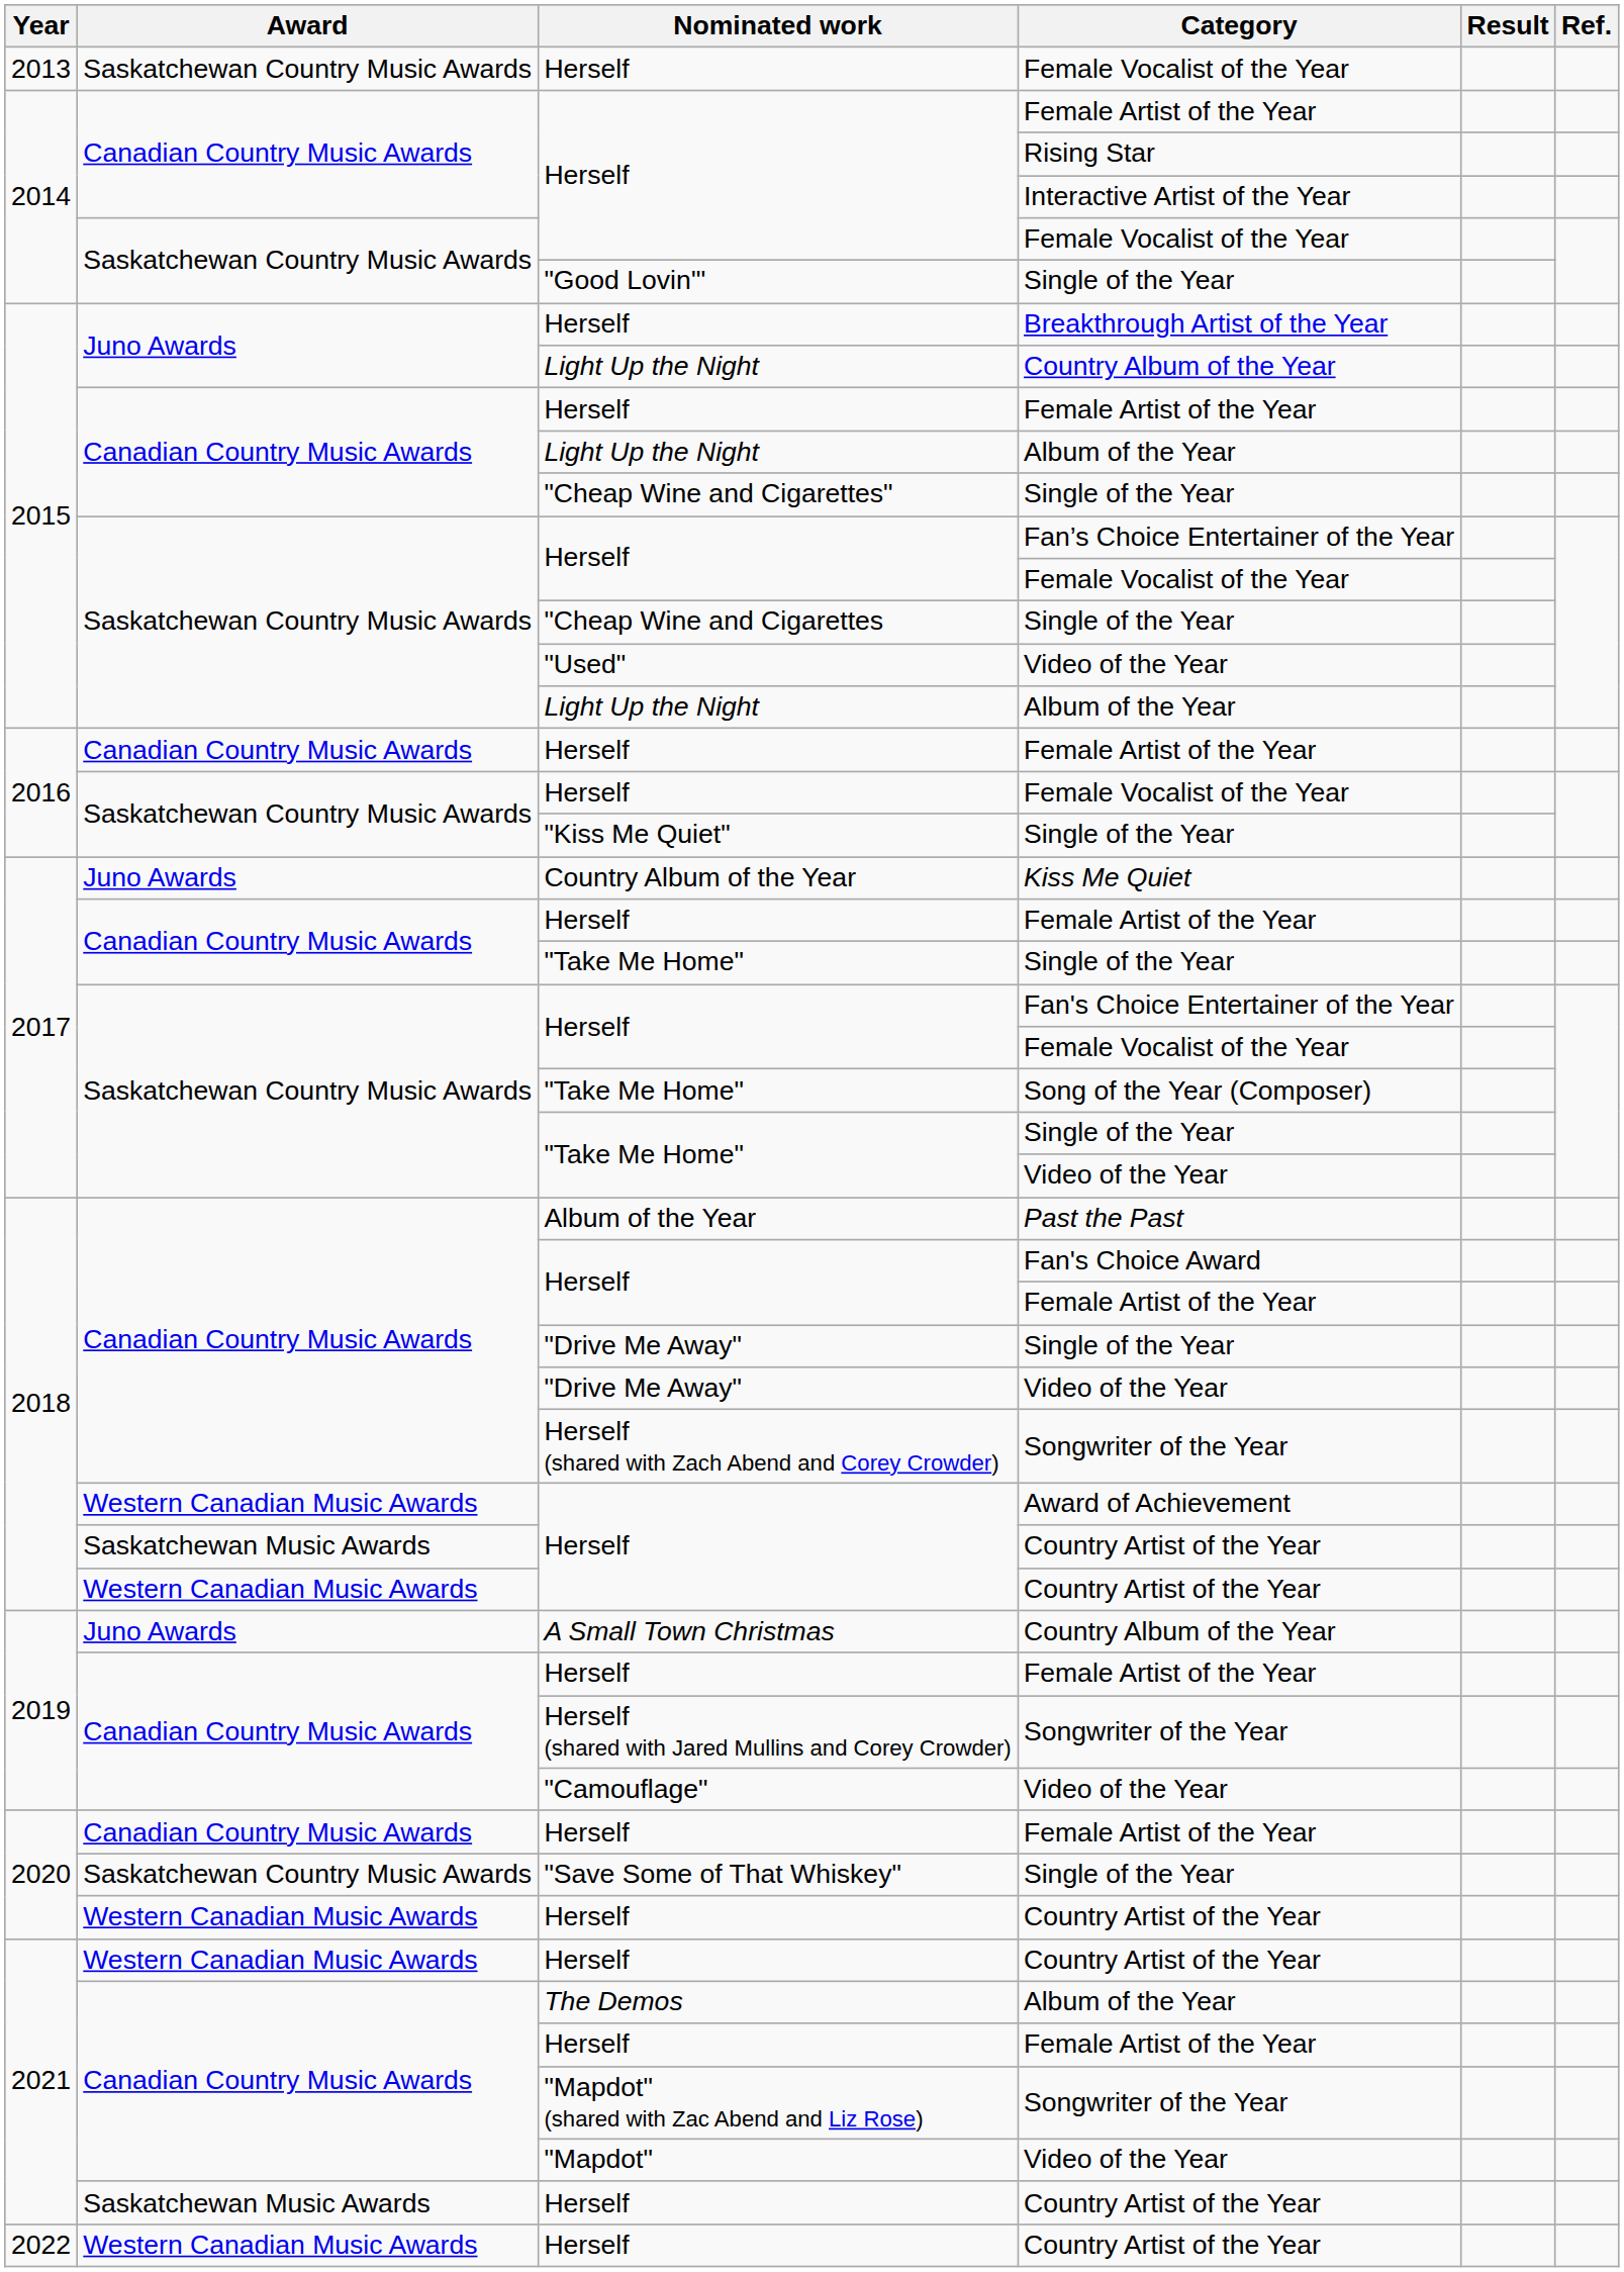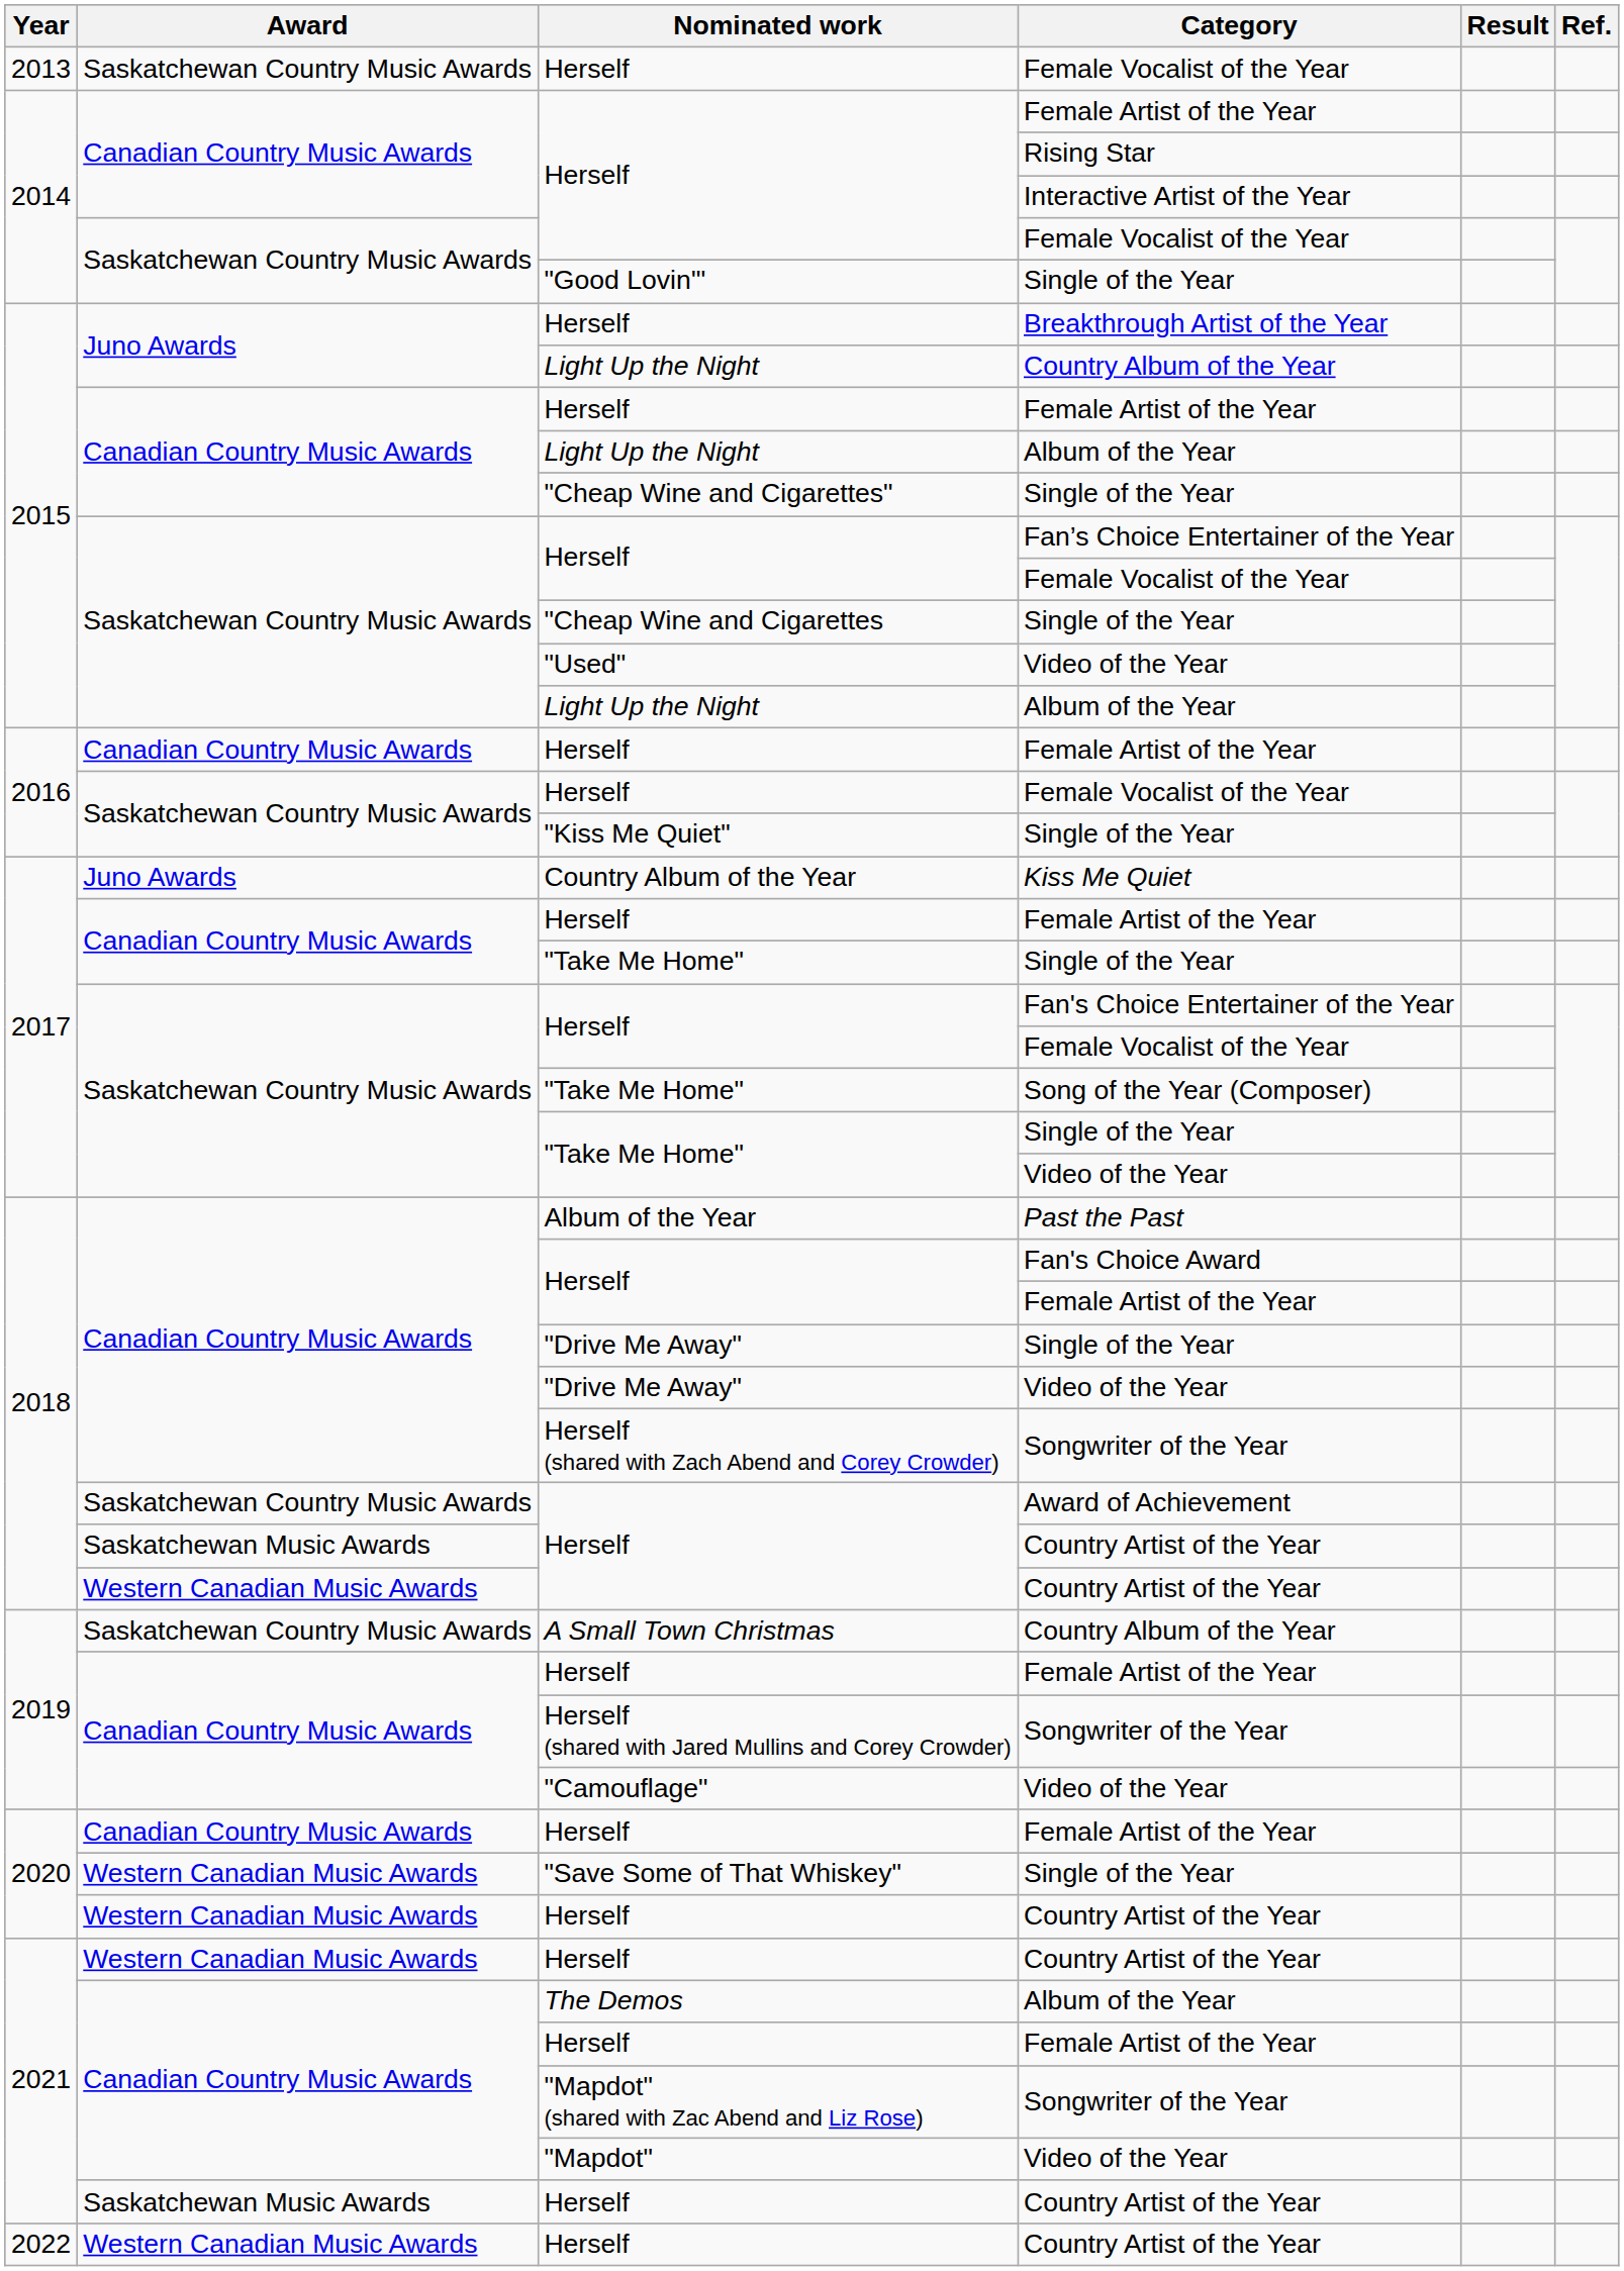 <table class="wikitable">
 <tr>
 <th>Year</th>
 <th>Award</th>
 <th>Nominated work</th>
 <th>Category</th>
 <th>Result</th>
 <th>Ref.</th>
 </tr>
 <tr>
 <td>2013</td>
 <td>Saskatchewan Country Music Awards</td>
 <td>Herself</td>
 <td>Female Vocalist of the Year</td>
 <td></td>
 <td></td>
 </tr>
 <tr>
 <td rowspan="5">2014</td>
 <td rowspan="3"><a href='#'>Canadian Country Music Awards</a></td>
 <td rowspan=4>Herself</td>
 <td>Female Artist of the Year</td>
 <td></td>
 <td></td>
 </tr>
 <tr>
 <td>Rising Star</td>
 <td></td>
 <td></td>
 </tr>
 <tr>
 <td>Interactive Artist of the Year</td>
 <td></td>
 <td></td>
 </tr>
 <tr>
 <td rowspan=2>Saskatchewan Country Music Awards</td>
 <td>Female Vocalist of the Year</td>
 <td></td>
 <td rowspan=2></td>
 </tr>
 <tr>
 <td>"Good Lovin'"</td>
 <td>Single of the Year</td>
 <td></td>
 </tr>
 <tr>
 <td rowspan="10">2015</td>
 <td rowspan="2"><a href='#'>Juno Awards</a></td>
 <td>Herself</td>
 <td><a href='#'>Breakthrough Artist of the Year</a></td>
 <td></td>
 <td></td>
 </tr>
 <tr>
 <td><em>Light Up the Night</em></td>
 <td><a href='#'>Country Album of the Year</a></td>
 <td></td>
 <td></td>
 </tr>
 <tr>
 <td rowspan="3"><a href='#'>Canadian Country Music Awards</a></td>
 <td>Herself</td>
 <td>Female Artist of the Year</td>
 <td></td>
 <td></td>
 </tr>
 <tr>
 <td><em>Light Up the Night</em></td>
 <td>Album of the Year</td>
 <td></td>
 <td></td>
 </tr>
 <tr>
 <td>"Cheap Wine and Cigarettes"</td>
 <td>Single of the Year</td>
 <td></td>
 <td></td>
 </tr>
 <tr>
 <td rowspan=5>Saskatchewan Country Music Awards</td>
 <td rowspan=2>Herself</td>
 <td>Fan’s Choice Entertainer of the Year</td>
 <td></td>
 <td rowspan=5></td>
 </tr>
 <tr>
 <td>Female Vocalist of the Year</td>
 <td></td>
 </tr>
 <tr>
 <td>"Cheap Wine and Cigarettes</td>
 <td>Single of the Year</td>
 <td></td>
 </tr>
 <tr>
 <td>"Used"</td>
 <td>Video of the Year</td>
 <td></td>
 </tr>
 <tr>
 <td><em>Light Up the Night</em></td>
 <td>Album of the Year</td>
 <td></td>
 </tr>
 <tr>
 <td rowspan=3>2016</td>
 <td><a href='#'>Canadian Country Music Awards</a></td>
 <td>Herself</td>
 <td>Female Artist of the Year</td>
 <td></td>
 <td></td>
 </tr>
 <tr>
 <td rowspan=2>Saskatchewan Country Music Awards</td>
 <td>Herself<br> </td>
 <td>Female Vocalist of the Year<br></td>
 <td></td>
 <td rowspan=2></td>
 </tr>
 <tr>
 <td>"Kiss Me Quiet"</td>
 <td>Single of the Year</td>
 <td></td>
 </tr>
 <tr>
 <td rowspan=8>2017</td>
 <td><a href='#'>Juno Awards</a></td>
 <td>Country Album of the Year</td>
 <td><em>Kiss Me Quiet</em></td>
 <td></td>
 <td></td>
 </tr>
 <tr>
 <td rowspan=2><a href='#'>Canadian Country Music Awards</a></td>
 <td>Herself</td>
 <td>Female Artist of the Year</td>
 <td></td>
 <td></td>
 </tr>
 <tr>
 <td>"Take Me Home"</td>
 <td>Single of the Year</td>
 <td></td>
 <td></td>
 </tr>
 <tr>
 <td rowspan=5>Saskatchewan Country Music Awards</td>
 <td rowspan=2>Herself</td>
 <td>Fan's Choice Entertainer of the Year</td>
 <td></td>
 <td rowspan=5></td>
 </tr>
 <tr>
 <td>Female Vocalist of the Year</td>
 <td></td>
 </tr>
 <tr>
 <td>"Take Me Home"<br> </td>
 <td>Song of the Year (Composer)</td>
 <td></td>
 </tr>
 <tr>
 <td rowspan=2>"Take Me Home"</td>
 <td>Single of the Year</td>
 <td></td>
 </tr>
 <tr>
 <td>Video of the Year</td>
 <td></td>
 </tr>
 <tr>
 <td rowspan=9>2018</td>
 <td rowspan=6><a href='#'>Canadian Country Music Awards</a></td>
 <td>Album of the Year</td>
 <td><em>Past the Past</em></td>
 <td></td>
 <td></td>
 </tr>
 <tr>
 <td rowspan=2>Herself</td>
 <td>Fan's Choice Award</td>
 <td></td>
 <td></td>
 </tr>
 <tr>
 <td>Female Artist of the Year</td>
 <td></td>
 <td></td>
 </tr>
 <tr>
 <td>"Drive Me Away"</td>
 <td>Single of the Year</td>
 <td></td>
 <td></td>
 </tr>
 <tr>
 <td>"Drive Me Away"</td>
 <td>Video of the Year</td>
 <td></td>
 <td></td>
 </tr>
 <tr>
 <td>Herself<br> <small>(shared with Zach Abend and <a href='#'>Corey Crowder</a>)</small></td>
 <td>Songwriter of the Year</td>
 <td></td>
 <td></td>
 </tr>
 <tr>
-<td><a href='#'>Western Canadian Music Awards</a></td>
+<td>Saskatchewan Country Music Awards</td>
 <td rowspan=3>Herself</td>
 <td>Award of Achievement</td>
 <td></td>
 <td></td>
 </tr>
 <tr>
 <td>Saskatchewan Music Awards</td>
 <td>Country Artist of the Year</td>
 <td></td>
 <td></td>
 </tr>
 <tr>
 <td><a href='#'>Western Canadian Music Awards</a></td>
 <td>Country Artist of the Year</td>
 <td></td>
 <td></td>
 </tr>
 <tr>
 <td rowspan=4>2019</td>
-<td><a href='#'>Juno Awards</a></td>
+<td>Saskatchewan Country Music Awards</td>
 <td><em>A Small Town Christmas</em></td>
 <td>Country Album of the Year</td>
 <td></td>
 <td></td>
 </tr>
 <tr>
 <td rowspan=3><a href='#'>Canadian Country Music Awards</a></td>
 <td>Herself</td>
 <td>Female Artist of the Year</td>
 <td></td>
 <td></td>
 </tr>
 <tr>
 <td>Herself<br> <small>(shared with Jared Mullins and Corey Crowder)</small></td>
 <td>Songwriter of the Year</td>
 <td></td>
 <td></td>
 </tr>
 <tr>
 <td>"Camouflage"</td>
 <td>Video of the Year</td>
 <td></td>
 <td></td>
 </tr>
 <tr>
 <td rowspan=3>2020</td>
 <td><a href='#'>Canadian Country Music Awards</a></td>
 <td>Herself</td>
 <td>Female Artist of the Year</td>
 <td></td>
 <td></td>
 </tr>
 <tr>
-<td>Saskatchewan Country Music Awards</td>
+<td><a href='#'>Western Canadian Music Awards</a></td>
 <td>"Save Some of That Whiskey"</td>
 <td>Single of the Year</td>
 <td></td>
 <td></td>
 </tr>
 <tr>
 <td><a href='#'>Western Canadian Music Awards</a></td>
 <td>Herself</td>
 <td>Country Artist of the Year</td>
 <td></td>
 <td></td>
 </tr>
 <tr>
 <td rowspan="6">2021</td>
 <td><a href='#'>Western Canadian Music Awards</a></td>
 <td>Herself</td>
 <td>Country Artist of the Year</td>
 <td></td>
 <td></td>
 </tr>
 <tr>
 <td rowspan="4"><a href='#'>Canadian Country Music Awards</a></td>
 <td><em>The Demos</em></td>
 <td>Album of the Year</td>
 <td></td>
 <td></td>
 </tr>
 <tr>
 <td>Herself</td>
 <td>Female Artist of the Year</td>
 <td></td>
 <td></td>
 </tr>
 <tr>
 <td>"Mapdot"<br> <small>(shared with Zac Abend and <a href='#'>Liz Rose</a>)</small></td>
 <td>Songwriter of the Year</td>
 <td></td>
 <td></td>
 </tr>
 <tr>
 <td>"Mapdot"</td>
 <td>Video of the Year</td>
 <td></td>
 <td></td>
 </tr>
 <tr>
 <td>Saskatchewan Music Awards</td>
 <td>Herself</td>
 <td>Country Artist of the Year</td>
 <td></td>
 <td></td>
 </tr>
 <tr>
 <td>2022</td>
 <td><a href='#'>Western Canadian Music Awards</a></td>
 <td>Herself</td>
 <td>Country Artist of the Year</td>
 <td></td>
 <td></td>
 </tr>
 </table>
